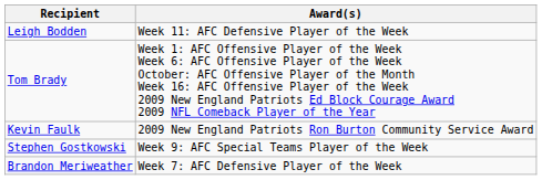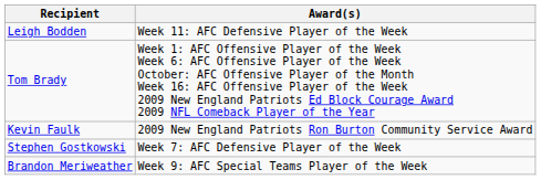 <table class="wikitable">
 <tr>
 <th>Recipient</th>
 <th>Award(s)</th>
 </tr>
 <tr>
 <td><a href='#'>Leigh Bodden</a></td>
 <td>Week 11: AFC Defensive Player of the Week</td>
 </tr>
 <tr>
 <td><a href='#'>Tom Brady</a></td>
 <td>Week 1: AFC Offensive Player of the Week<br>Week 6: AFC Offensive Player of the Week<br>October: AFC Offensive Player of the Month<br>Week 16: AFC Offensive Player of the Week<br>2009 New England Patriots <a href='#'>Ed Block Courage Award</a><br>2009 <a href='#'>NFL Comeback Player of the Year</a></td>
 </tr>
 <tr>
 <td><a href='#'>Kevin Faulk</a></td>
 <td>2009 New England Patriots <a href='#'>Ron Burton</a> Community Service Award</td>
 </tr>
 <tr>
 <td><a href='#'>Stephen Gostkowski</a></td>
-<td>Week 9: AFC Special Teams Player of the Week</td>
+<td>Week 7: AFC Defensive Player of the Week</td>
 </tr>
 <tr>
 <td><a href='#'>Brandon Meriweather</a></td>
-<td>Week 7: AFC Defensive Player of the Week</td>
+<td>Week 9: AFC Special Teams Player of the Week</td>
 </tr>
 </table>
